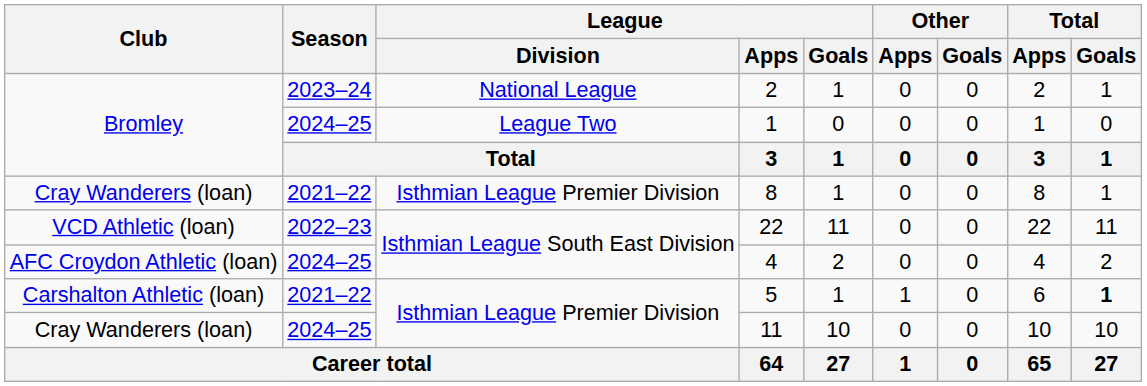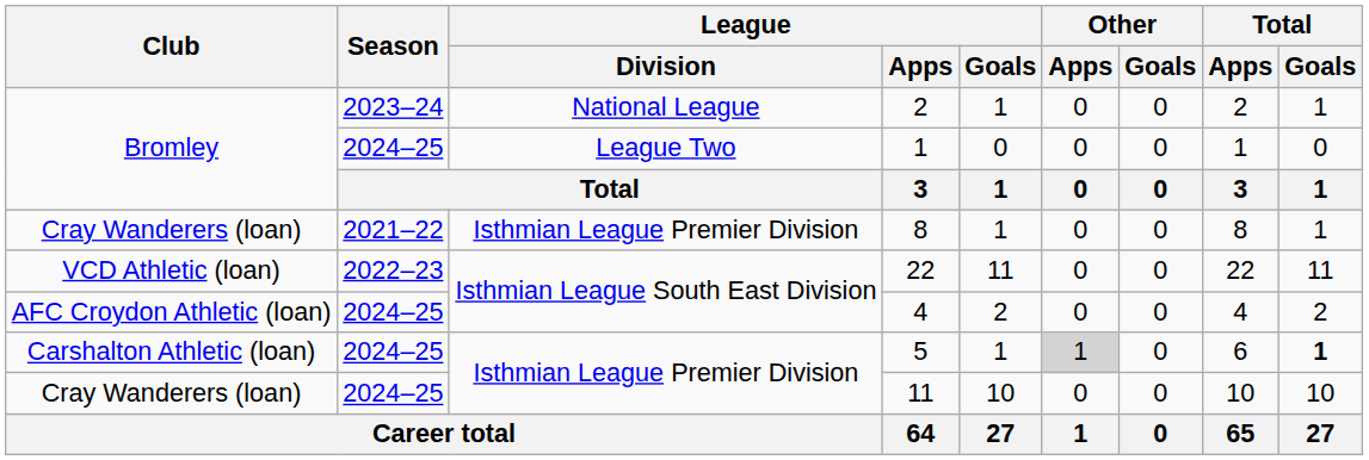 <table class="wikitable" style="text-align: center">
 <tr>
 <th rowspan="2">Club</th>
 <th rowspan="2">Season</th>
 <th colspan="3">League</th>
 <th colspan="2">Other</th>
 <th colspan="2">Total</th>
 </tr>
 <tr>
 <th>Division</th>
 <th>Apps</th>
 <th>Goals</th>
 <th>Apps</th>
 <th>Goals</th>
 <th>Apps</th>
 <th>Goals</th>
 </tr>
 <tr>
 <td rowspan="3"><a href='#'>Bromley</a></td>
 <td><a href='#'>2023–24</a></td>
 <td><a href='#'>National League</a></td>
 <td>2</td>
 <td>1</td>
 <td>0</td>
 <td>0</td>
 <td>2</td>
 <td>1</td>
 </tr>
 <tr>
 <td><a href='#'>2024–25</a></td>
 <td><a href='#'>League Two</a></td>
 <td>1</td>
 <td>0</td>
 <td>0</td>
 <td>0</td>
 <td>1</td>
 <td>0</td>
 </tr>
 <tr>
 <th colspan="2">Total</th>
 <th>3</th>
 <th>1</th>
 <th>0</th>
 <th>0</th>
 <th>3</th>
 <th>1</th>
 </tr>
 <tr>
 <td><a href='#'>Cray Wanderers</a> (loan)</td>
 <td><a href='#'>2021–22</a></td>
 <td><a href='#'>Isthmian League</a> Premier Division</td>
 <td>8</td>
 <td>1</td>
 <td>0</td>
 <td>0</td>
 <td>8</td>
 <td>1</td>
 </tr>
 <tr>
 <td><a href='#'>VCD Athletic</a> (loan)</td>
 <td><a href='#'>2022–23</a></td>
 <td rowspan="2"><a href='#'>Isthmian League</a> South East Division</td>
 <td>22</td>
 <td>11</td>
 <td>0</td>
 <td>0</td>
 <td>22</td>
 <td>11</td>
 </tr>
 <tr>
 <td><a href='#'>AFC Croydon Athletic</a> (loan)</td>
 <td><a href='#'>2024–25</a></td>
 <td>4</td>
 <td>2</td>
 <td>0</td>
 <td>0</td>
 <td>4</td>
 <td>2</td>
 </tr>
 <tr>
 <td><a href='#'>Carshalton Athletic</a> (loan)</td>
-<td><a href='#'>2021–22</a></td>
+<td><a href='#'>2024–25</a></td>
 <td rowspan="2"><a href='#'>Isthmian League</a> Premier Division</td>
 <td>5</td>
 <td>1</td>
-<td>1</td>
+<td style="background: lightgrey;">1</td>
 <td>0</td>
 <td>6</td>
 <td><strong>1</strong></td>
 </tr>
 <tr>
 <td>Cray Wanderers (loan)</td>
 <td><a href='#'>2024–25</a></td>
 <td>11</td>
 <td>10</td>
 <td>0</td>
 <td>0</td>
 <td>10</td>
 <td>10</td>
 </tr>
 <tr>
 <th colspan="3">Career total</th>
 <th>64</th>
 <th>27</th>
 <th>1</th>
 <th>0</th>
 <th>65</th>
 <th>27</th>
 </tr>
 </table>
